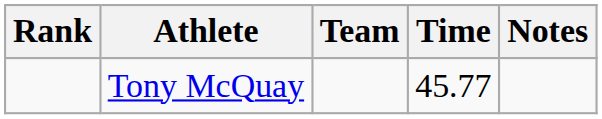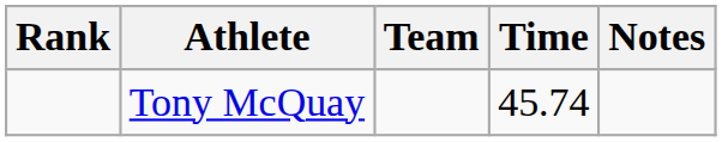 <table class="wikitable sortable">
 <tr>
 <th>Rank</th>
 <th>Athlete</th>
 <th>Team</th>
 <th>Time</th>
 <th>Notes</th>
 </tr>
 <tr>
 <td align=center></td>
 <td><a href='#'>Tony McQuay</a></td>
 <td></td>
-<td>45.77</td>
+<td>45.74</td>
 <td></td>
 </tr>
 </table>
